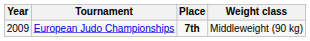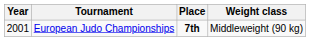 <table class=wikitable>
 <tr>
 <th>Year</th>
 <th>Tournament</th>
 <th>Place</th>
 <th>Weight class</th>
 </tr>
 <tr>
-<td>2009</td>
+<td>2001</td>
 <td><a href='#'>European Judo Championships</a></td>
 <td align="center"><strong>7th</strong></td>
 <td>Middleweight (90 kg)</td>
 </tr>
 </table>
